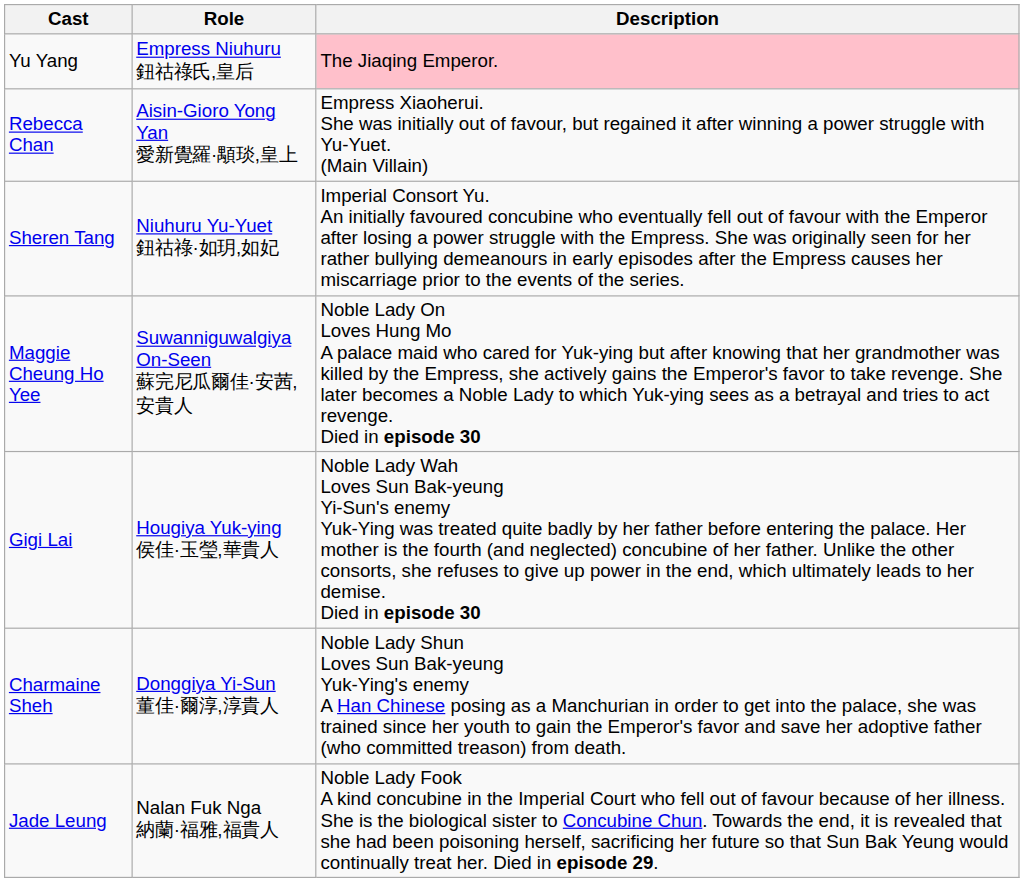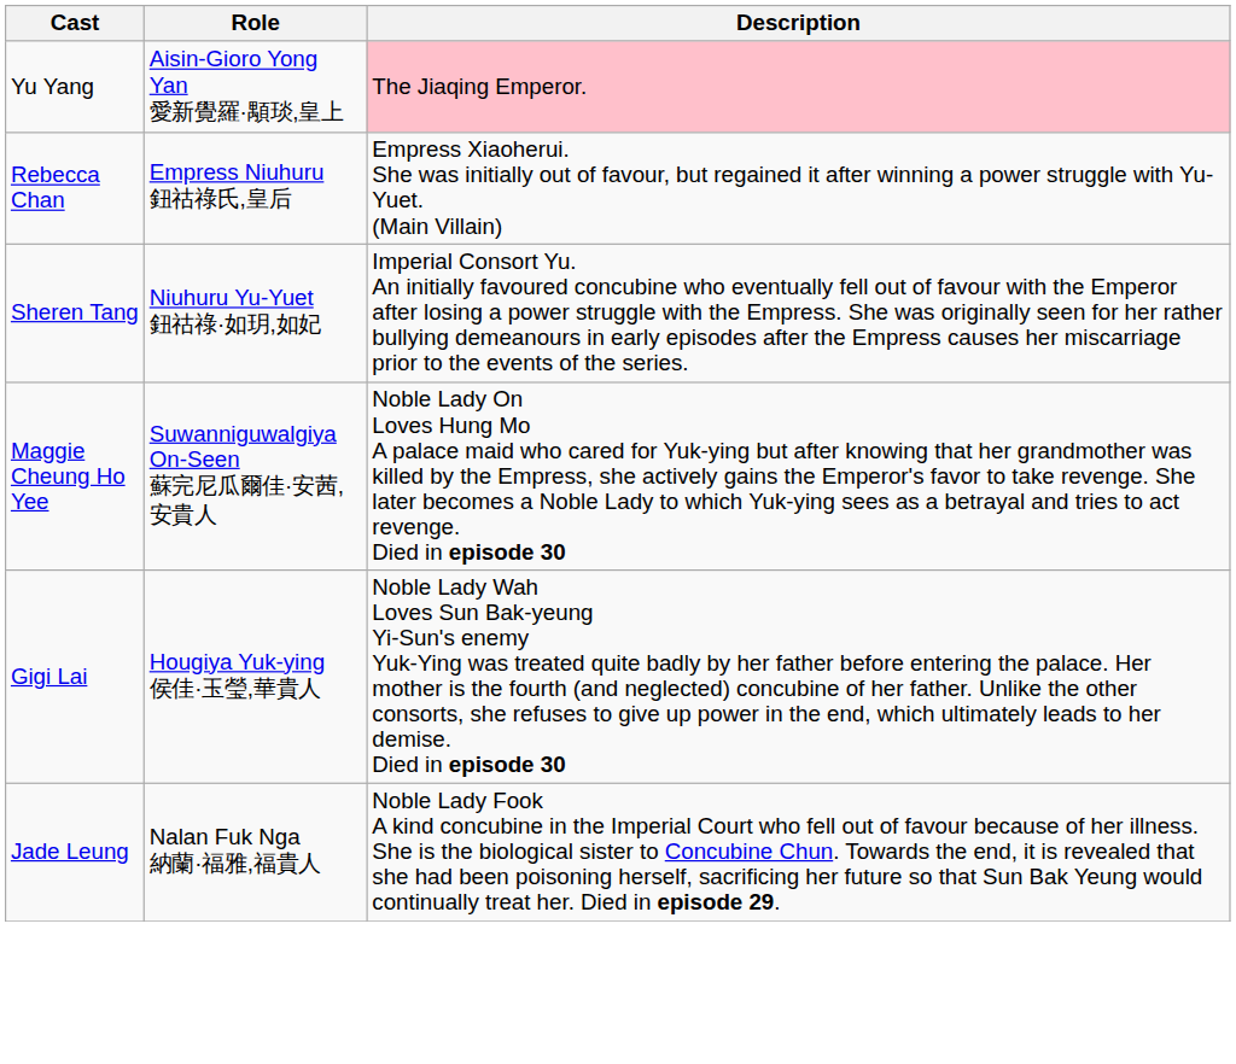 <table class="wikitable">
 <tr>
 <th>Cast</th>
 <th>Role</th>
 <th>Description</th>
 </tr>
 <tr>
 <td>Yu Yang</td>
-<td><a href='#'>Empress Niuhuru</a><br>鈕祜祿氏,皇后</td>
+<td><a href='#'>Aisin-Gioro Yong Yan</a><br>愛新覺羅·顒琰,皇上</td>
 <td style="background: pink;">The Jiaqing Emperor.</td>
 </tr>
 <tr>
 <td><a href='#'>Rebecca Chan</a></td>
-<td><a href='#'>Aisin-Gioro Yong Yan</a><br>愛新覺羅·顒琰,皇上</td>
+<td><a href='#'>Empress Niuhuru</a><br>鈕祜祿氏,皇后</td>
 <td>Empress Xiaoherui. <br>She was initially out of favour, but regained it after winning a power struggle with Yu-Yuet.<br>(Main Villain)</td>
 </tr>
 <tr>
 <td><a href='#'>Sheren Tang</a></td>
 <td><a href='#'>Niuhuru Yu-Yuet</a><br>鈕祜祿·如玥,如妃</td>
 <td>Imperial Consort Yu.<br>An initially favoured concubine who eventually fell out of favour with the Emperor after losing a power struggle with the Empress. She was originally seen for her rather bullying demeanours in early episodes after the Empress causes her miscarriage prior to the events of the series.</td>
 </tr>
 <tr>
 <td><a href='#'>Maggie Cheung Ho Yee</a></td>
 <td><a href='#'>Suwanniguwalgiya On-Seen</a><br>蘇完尼瓜爾佳·安茜,安貴人</td>
 <td>Noble Lady On<br>Loves Hung Mo<br>A palace maid who cared for Yuk-ying but after knowing that her grandmother was killed by the Empress, she actively gains the Emperor's favor to take revenge. She later becomes a Noble Lady to which Yuk-ying sees as a betrayal and tries to act revenge.<br>Died in <strong>episode 30</strong></td>
 </tr>
 <tr>
 <td><a href='#'>Gigi Lai</a></td>
 <td><a href='#'>Hougiya Yuk-ying</a><br>侯佳·玉瑩,華貴人</td>
 <td>Noble Lady Wah<br>Loves Sun Bak-yeung<br>Yi-Sun's enemy<br>Yuk-Ying was treated quite badly by her father before entering the palace. Her mother is the fourth (and neglected) concubine of her father. Unlike the other consorts, she refuses to give up power in the end, which ultimately leads to her demise.<br>Died in <strong>episode 30</strong></td>
 </tr>
 <tr>
-<td><a href='#'>Charmaine Sheh</a></td>
-<td><a href='#'>Donggiya Yi-Sun</a><br>董佳·爾淳,淳貴人</td>
-<td>Noble Lady Shun<br>Loves Sun Bak-yeung<br>Yuk-Ying's enemy<br>A <a href='#'>Han Chinese</a> posing as a Manchurian in order to get into the palace, she was trained since her youth to gain the Emperor's favor and save her adoptive father (who committed treason) from death.</td>
-</tr>
-<tr>
 <td><a href='#'>Jade Leung</a></td>
 <td>Nalan Fuk Nga<br>納蘭·福雅,福貴人</td>
 <td>Noble Lady Fook<br>A kind concubine in the Imperial Court who fell out of favour because of her illness. She is the biological sister to <a href='#'>Concubine Chun</a>. Towards the end, it is revealed that she had been poisoning herself, sacrificing her future so that Sun Bak Yeung would continually treat her. Died in <strong>episode 29</strong>.</td>
 </tr>
 </table>
